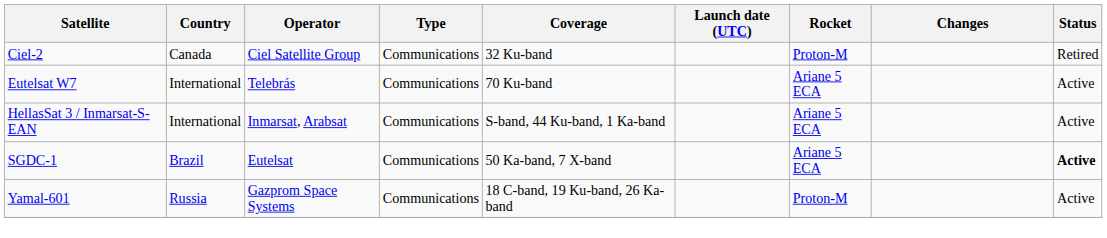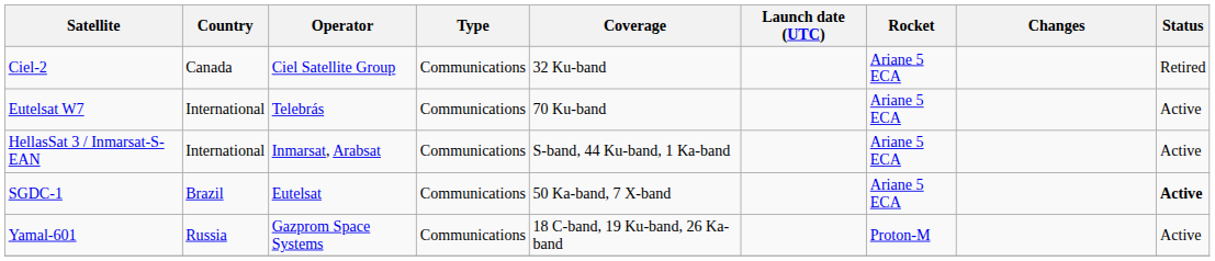 <table class="wikitable sortable" border="1"}>
 <tr>
 <th>Satellite</th>
 <th>Country</th>
 <th>Operator</th>
 <th>Type</th>
 <th>Coverage </th>
 <th>Launch date (<a href='#'>UTC</a>) </th>
 <th>Rocket</th>
 <th width="200pt">Changes</th>
 <th>Status </th>
 </tr>
 <tr>
 <td><a href='#'>Ciel-2</a></td>
 <td>Canada</td>
 <td><a href='#'>Ciel Satellite Group</a></td>
 <td>Communications</td>
 <td>32 Ku-band</td>
 <td></td>
-<td><a href='#'>Proton-M</a></td>
+<td><a href='#'>Ariane 5 ECA</a></td>
 <td></td>
 <td>Retired</td>
 </tr>
 <tr>
 <td><a href='#'>Eutelsat W7</a></td>
 <td>International</td>
 <td><a href='#'>Telebrás</a></td>
 <td>Communications</td>
 <td>70 Ku-band</td>
 <td></td>
 <td><a href='#'>Ariane 5 ECA</a></td>
 <td></td>
 <td>Active</td>
 </tr>
 <tr>
 <td><a href='#'>HellasSat 3 / Inmarsat-S-EAN</a></td>
 <td>International</td>
 <td><a href='#'>Inmarsat</a>, <a href='#'>Arabsat</a></td>
 <td>Communications</td>
 <td>S-band, 44 Ku-band, 1 Ka-band</td>
 <td></td>
 <td><a href='#'>Ariane 5 ECA</a></td>
 <td></td>
 <td>Active</td>
 </tr>
 <tr>
 <td><a href='#'>SGDC-1</a></td>
 <td><a href='#'>Brazil</a></td>
 <td><a href='#'>Eutelsat</a></td>
 <td>Communications</td>
 <td>50 Ka-band, 7 X-band</td>
 <td></td>
 <td><a href='#'>Ariane 5 ECA</a></td>
 <td></td>
 <td><strong>Active</strong></td>
 </tr>
 <tr>
 <td><a href='#'>Yamal-601</a></td>
 <td><a href='#'>Russia</a></td>
 <td><a href='#'>Gazprom Space Systems</a></td>
 <td>Communications</td>
 <td>18 C-band, 19 Ku-band, 26 Ka-band</td>
 <td></td>
 <td><a href='#'>Proton-M</a></td>
 <td></td>
 <td>Active</td>
 </tr>
 <tr>
 </tr>
 </table>
